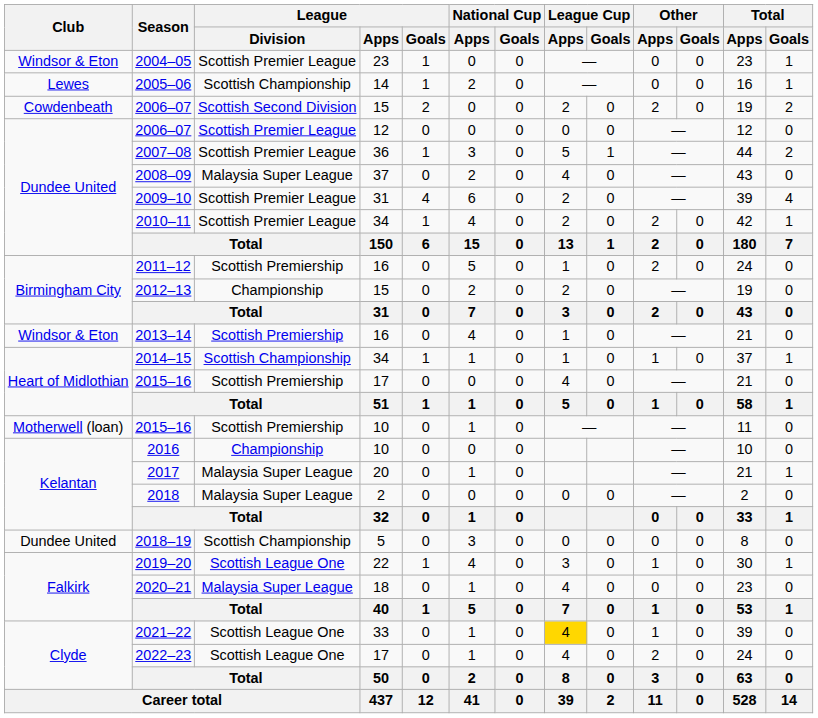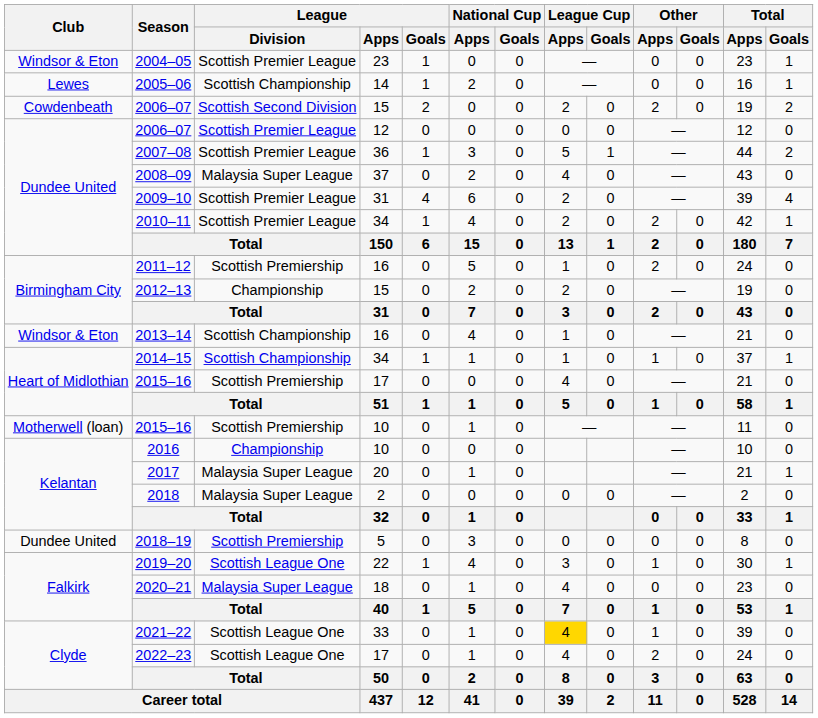 <table class="wikitable" style="text-align: center;">
 <tr>
 <th rowspan=2>Club</th>
 <th rowspan=2>Season</th>
 <th colspan=3>League</th>
 <th colspan=2>National Cup</th>
 <th colspan=2>League Cup</th>
 <th colspan=2>Other</th>
 <th colspan=2>Total</th>
 </tr>
 <tr>
 <th>Division</th>
 <th>Apps</th>
 <th>Goals</th>
 <th>Apps</th>
 <th>Goals</th>
 <th>Apps</th>
 <th>Goals</th>
 <th>Apps</th>
 <th>Goals</th>
 <th>Apps</th>
 <th>Goals</th>
 </tr>
 <tr>
 <td><a href='#'>Windsor & Eton</a></td>
 <td><a href='#'>2004–05</a></td>
 <td>Scottish Premier League</td>
 <td>23</td>
 <td>1</td>
 <td>0</td>
 <td>0</td>
 <td colspan=2>—</td>
 <td>0</td>
 <td>0</td>
 <td>23</td>
 <td>1</td>
 </tr>
 <tr>
 <td><a href='#'>Lewes</a></td>
 <td><a href='#'>2005–06</a></td>
 <td>Scottish Championship</td>
 <td>14</td>
 <td>1</td>
 <td>2</td>
 <td>0</td>
 <td colspan=2>—</td>
 <td>0</td>
 <td>0</td>
 <td>16</td>
 <td>1</td>
 </tr>
 <tr>
 <td><a href='#'>Cowdenbeath</a></td>
 <td><a href='#'>2006–07</a></td>
 <td><a href='#'>Scottish Second Division</a></td>
 <td>15</td>
 <td>2</td>
 <td>0</td>
 <td>0</td>
 <td>2</td>
 <td>0</td>
 <td>2</td>
 <td>0</td>
 <td>19</td>
 <td>2</td>
 </tr>
 <tr>
 <td rowspan=6><a href='#'>Dundee United</a></td>
 <td><a href='#'>2006–07</a></td>
 <td><a href='#'>Scottish Premier League</a></td>
 <td>12</td>
 <td>0</td>
 <td>0</td>
 <td>0</td>
 <td>0</td>
 <td>0</td>
 <td colspan=2>—</td>
 <td>12</td>
 <td>0</td>
 </tr>
 <tr>
 <td><a href='#'>2007–08</a></td>
 <td>Scottish Premier League</td>
 <td>36</td>
 <td>1</td>
 <td>3</td>
 <td>0</td>
 <td>5</td>
 <td>1</td>
 <td colspan=2>—</td>
 <td>44</td>
 <td>2</td>
 </tr>
 <tr>
 <td><a href='#'>2008–09</a></td>
 <td>Malaysia Super League</td>
 <td>37</td>
 <td>0</td>
 <td>2</td>
 <td>0</td>
 <td>4</td>
 <td>0</td>
 <td colspan=2>—</td>
 <td>43</td>
 <td>0</td>
 </tr>
 <tr>
 <td><a href='#'>2009–10</a></td>
 <td>Scottish Premier League</td>
 <td>31</td>
 <td>4</td>
 <td>6</td>
 <td>0</td>
 <td>2</td>
 <td>0</td>
 <td colspan=2>—</td>
 <td>39</td>
 <td>4</td>
 </tr>
 <tr>
 <td><a href='#'>2010–11</a></td>
 <td>Scottish Premier League</td>
 <td>34</td>
 <td>1</td>
 <td>4</td>
 <td>0</td>
 <td>2</td>
 <td>0</td>
 <td>2</td>
 <td>0</td>
 <td>42</td>
 <td>1</td>
 </tr>
 <tr>
 <th colspan=2>Total</th>
 <th>150</th>
 <th>6</th>
 <th>15</th>
 <th>0</th>
 <th>13</th>
 <th>1</th>
 <th>2</th>
 <th>0</th>
 <th>180</th>
 <th>7</th>
 </tr>
 <tr>
 <td rowspan=3><a href='#'>Birmingham City</a></td>
 <td><a href='#'>2011–12</a></td>
 <td>Scottish Premiership</td>
 <td>16</td>
 <td>0</td>
 <td>5</td>
 <td>0</td>
 <td>1</td>
 <td>0</td>
 <td>2</td>
 <td>0</td>
 <td>24</td>
 <td>0</td>
 </tr>
 <tr>
 <td><a href='#'>2012–13</a></td>
 <td>Championship</td>
 <td>15</td>
 <td>0</td>
 <td>2</td>
 <td>0</td>
 <td>2</td>
 <td>0</td>
 <td colspan=2>—</td>
 <td>19</td>
 <td>0</td>
 </tr>
 <tr>
 <th colspan=2>Total</th>
 <th>31</th>
 <th>0</th>
 <th>7</th>
 <th>0</th>
 <th>3</th>
 <th>0</th>
 <th>2</th>
 <th>0</th>
 <th>43</th>
 <th>0</th>
 </tr>
 <tr>
 <td><a href='#'>Windsor & Eton</a></td>
 <td><a href='#'>2013–14</a></td>
-<td><a href='#'>Scottish Premiership</a></td>
+<td>Scottish Championship</td>
 <td>16</td>
 <td>0</td>
 <td>4</td>
 <td>0</td>
 <td>1</td>
 <td>0</td>
 <td colspan=2>—</td>
 <td>21</td>
 <td>0</td>
 </tr>
 <tr>
 <td rowspan=3><a href='#'>Heart of Midlothian</a></td>
 <td><a href='#'>2014–15</a></td>
 <td><a href='#'>Scottish Championship</a></td>
 <td>34</td>
 <td>1</td>
 <td>1</td>
 <td>0</td>
 <td>1</td>
 <td>0</td>
 <td>1</td>
 <td>0</td>
 <td>37</td>
 <td>1</td>
 </tr>
 <tr>
 <td><a href='#'>2015–16</a></td>
 <td>Scottish Premiership</td>
 <td>17</td>
 <td>0</td>
 <td>0</td>
 <td>0</td>
 <td>4</td>
 <td>0</td>
 <td colspan=2>—</td>
 <td>21</td>
 <td>0</td>
 </tr>
 <tr>
 <th colspan=2>Total</th>
 <th>51</th>
 <th>1</th>
 <th>1</th>
 <th>0</th>
 <th>5</th>
 <th>0</th>
 <th>1</th>
 <th>0</th>
 <th>58</th>
 <th>1</th>
 </tr>
 <tr>
 <td><a href='#'>Motherwell</a> (loan)</td>
 <td><a href='#'>2015–16</a></td>
 <td>Scottish Premiership</td>
 <td>10</td>
 <td>0</td>
 <td>1</td>
 <td>0</td>
 <td colspan=2>—</td>
 <td colspan=2>—</td>
 <td>11</td>
 <td>0</td>
 </tr>
 <tr>
 <td rowspan=4><a href='#'>Kelantan</a></td>
 <td><a href='#'>2016</a></td>
 <td><a href='#'>Championship</a></td>
 <td>10</td>
 <td>0</td>
 <td>0</td>
 <td>0</td>
 <td></td>
 <td></td>
 <td colspan=2>—</td>
 <td>10</td>
 <td>0</td>
 </tr>
 <tr>
 <td><a href='#'>2017</a></td>
 <td>Malaysia Super League</td>
 <td>20</td>
 <td>0</td>
 <td>1</td>
 <td>0</td>
 <td></td>
 <td></td>
 <td colspan=2>—</td>
 <td>21</td>
 <td>1</td>
 </tr>
 <tr>
 <td><a href='#'>2018</a></td>
 <td>Malaysia Super League</td>
 <td>2</td>
 <td>0</td>
 <td>0</td>
 <td>0</td>
 <td>0</td>
 <td>0</td>
 <td colspan=2>—</td>
 <td>2</td>
 <td>0</td>
 </tr>
 <tr>
 <th colspan=2>Total</th>
 <th>32</th>
 <th>0</th>
 <th>1</th>
 <th>0</th>
 <th></th>
 <th></th>
 <th>0</th>
 <th>0</th>
 <th>33</th>
 <th>1</th>
 </tr>
 <tr>
 <td>Dundee United</td>
 <td><a href='#'>2018–19</a></td>
-<td>Scottish Championship</td>
+<td><a href='#'>Scottish Premiership</a></td>
 <td>5</td>
 <td>0</td>
 <td>3</td>
 <td>0</td>
 <td>0</td>
 <td>0</td>
 <td>0</td>
 <td>0</td>
 <td>8</td>
 <td>0</td>
 </tr>
 <tr>
 <td rowspan=3><a href='#'>Falkirk</a></td>
 <td><a href='#'>2019–20</a></td>
 <td><a href='#'>Scottish League One</a></td>
 <td>22</td>
 <td>1</td>
 <td>4</td>
 <td>0</td>
 <td>3</td>
 <td>0</td>
 <td>1</td>
 <td>0</td>
 <td>30</td>
 <td>1</td>
 </tr>
 <tr>
 <td><a href='#'>2020–21</a></td>
 <td><a href='#'>Malaysia Super League</a></td>
 <td>18</td>
 <td>0</td>
 <td>1</td>
 <td>0</td>
 <td>4</td>
 <td>0</td>
 <td>0</td>
 <td>0</td>
 <td>23</td>
 <td>0</td>
 </tr>
 <tr>
 <th colspan=2>Total</th>
 <th>40</th>
 <th>1</th>
 <th>5</th>
 <th>0</th>
 <th>7</th>
 <th>0</th>
 <th>1</th>
 <th>0</th>
 <th>53</th>
 <th>1</th>
 </tr>
 <tr>
 <td rowspan=3><a href='#'>Clyde</a></td>
 <td><a href='#'>2021–22</a></td>
 <td>Scottish League One</td>
 <td>33</td>
 <td>0</td>
 <td>1</td>
 <td>0</td>
 <td style="background: gold;">4</td>
 <td>0</td>
 <td>1</td>
 <td>0</td>
 <td>39</td>
 <td>0</td>
 </tr>
 <tr>
 <td><a href='#'>2022–23</a></td>
 <td>Scottish League One</td>
 <td>17</td>
 <td>0</td>
 <td>1</td>
 <td>0</td>
 <td>4</td>
 <td>0</td>
 <td>2</td>
 <td>0</td>
 <td>24</td>
 <td>0</td>
 </tr>
 <tr>
 <th colspan=2>Total</th>
 <th>50</th>
 <th>0</th>
 <th>2</th>
 <th>0</th>
 <th>8</th>
 <th>0</th>
 <th>3</th>
 <th>0</th>
 <th>63</th>
 <th>0</th>
 </tr>
 <tr>
 <th colspan=3>Career total</th>
 <th>437</th>
 <th>12</th>
 <th>41</th>
 <th>0</th>
 <th>39</th>
 <th>2</th>
 <th>11</th>
 <th>0</th>
 <th>528</th>
 <th>14</th>
 </tr>
 </table>
